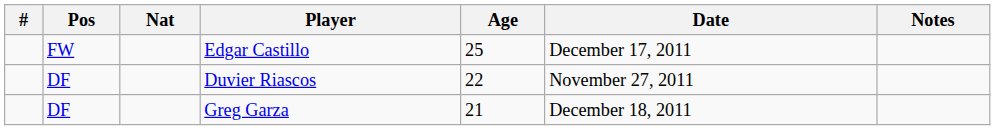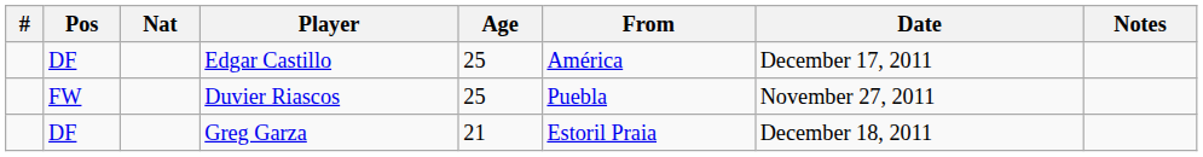 <table class="wikitable" style="width:65%; text-align:center; font-size:95%; text-align:left;">
 <tr>
 <th><strong>#</strong></th>
 <th><strong>Pos</strong></th>
 <th><strong>Nat</strong></th>
 <th><strong>Player</strong></th>
 <th><strong>Age</strong></th>
+<th><strong>From</strong></th>
 <th><strong>Date</strong></th>
 <th><strong>Notes</strong></th>
 </tr>
 <tr>
 <td></td>
-<td><a href='#'>FW</a></td>
+<td><a href='#'>DF</a></td>
 <td></td>
 <td><a href='#'>Edgar Castillo</a></td>
 <td>25</td>
+<td><a href='#'>América</a></td>
 <td>December 17, 2011</td>
 <td></td>
 </tr>
 <tr>
 <td></td>
-<td><a href='#'>DF</a></td>
+<td><a href='#'>FW</a></td>
 <td></td>
 <td><a href='#'>Duvier Riascos</a></td>
-<td>22</td>
+<td>25</td>
+<td><a href='#'>Puebla</a></td>
 <td>November 27, 2011</td>
 <td></td>
 </tr>
 <tr>
 <td></td>
 <td><a href='#'>DF</a></td>
 <td></td>
 <td><a href='#'>Greg Garza</a></td>
 <td>21</td>
+<td> <a href='#'>Estoril Praia</a></td>
 <td>December 18, 2011</td>
 <td></td>
 </tr>
 </table>
